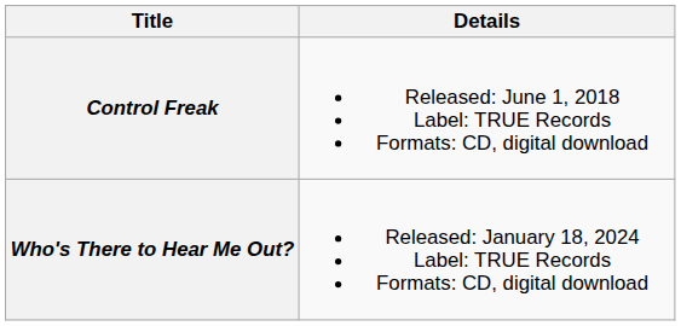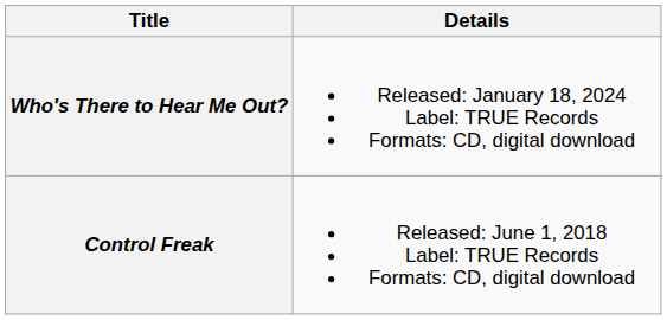 <table class="wikitable plainrowheaders" style="text-align:center;">
 <tr>
 <th style="width:14em;">Title</th>
 <th style="width:18em;">Details</th>
 </tr>
 <tr>
+<th scope="row"><em>Who's There to Hear Me Out?</em></th>
+<td><br><ul><li>Released: January 18, 2024</li><li>Label: TRUE Records</li><li>Formats: CD, digital download</li></ul></td>
+</tr>
+<tr>
 <th scope="row"><em>Control Freak</em></th>
 <td><br><ul><li>Released: June 1, 2018</li><li>Label: TRUE Records</li><li>Formats: CD, digital download</li></ul></td>
 </tr>
-<tr>
-<th scope="row"><em>Who's There to Hear Me Out?</em></th>
-<td><br><ul><li>Released: January 18, 2024</li><li>Label: TRUE Records</li><li>Formats: CD, digital download</li></ul></td>
-</tr>
 </table>
